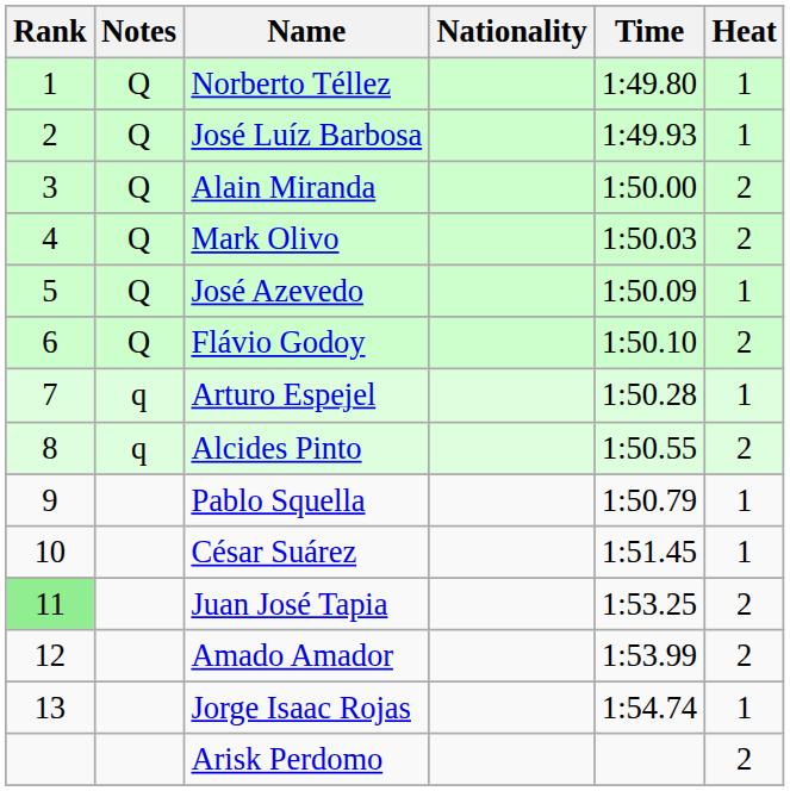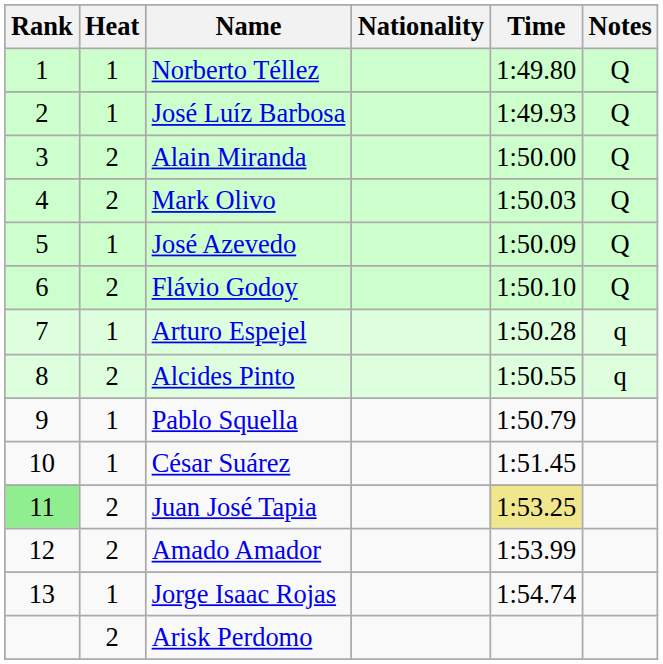 <table class="wikitable sortable" style="text-align:center;font-size:95%">
 <tr>
 <th>Rank</th>
-<th>Notes</th>
+<th>Heat</th>
 <th>Name</th>
 <th>Nationality</th>
 <th>Time</th>
-<th>Heat</th>
+<th>Notes</th>
 </tr>
 <tr bgcolor=ccffcc>
 <td>1</td>
-<td>Q</td>
+<td>1</td>
 <td align=left><a href='#'>Norberto Téllez</a></td>
 <td align=left></td>
 <td>1:49.80</td>
-<td>1</td>
+<td>Q</td>
 </tr>
 <tr bgcolor=ccffcc>
 <td>2</td>
-<td>Q</td>
+<td>1</td>
 <td align=left><a href='#'>José Luíz Barbosa</a></td>
 <td align=left></td>
 <td>1:49.93</td>
-<td>1</td>
+<td>Q</td>
 </tr>
 <tr bgcolor=ccffcc>
 <td>3</td>
-<td>Q</td>
+<td>2</td>
 <td align=left><a href='#'>Alain Miranda</a></td>
 <td align=left></td>
 <td>1:50.00</td>
-<td>2</td>
+<td>Q</td>
 </tr>
 <tr bgcolor=ccffcc>
 <td>4</td>
-<td>Q</td>
+<td>2</td>
 <td align=left><a href='#'>Mark Olivo</a></td>
 <td align=left></td>
 <td>1:50.03</td>
-<td>2</td>
+<td>Q</td>
 </tr>
 <tr bgcolor=ccffcc>
 <td>5</td>
-<td>Q</td>
+<td>1</td>
 <td align=left><a href='#'>José Azevedo</a></td>
 <td align=left></td>
 <td>1:50.09</td>
-<td>1</td>
+<td>Q</td>
 </tr>
 <tr bgcolor=ccffcc>
 <td>6</td>
-<td>Q</td>
+<td>2</td>
 <td align=left><a href='#'>Flávio Godoy</a></td>
 <td align=left></td>
 <td>1:50.10</td>
-<td>2</td>
+<td>Q</td>
 </tr>
 <tr bgcolor=ddffdd>
 <td>7</td>
-<td>q</td>
+<td>1</td>
 <td align=left><a href='#'>Arturo Espejel</a></td>
 <td align=left></td>
 <td>1:50.28</td>
-<td>1</td>
+<td>q</td>
 </tr>
 <tr bgcolor=ddffdd>
 <td>8</td>
-<td>q</td>
+<td>2</td>
 <td align=left><a href='#'>Alcides Pinto</a></td>
 <td align=left></td>
 <td>1:50.55</td>
-<td>2</td>
+<td>q</td>
 </tr>
 <tr>
 <td>9</td>
-<td></td>
+<td>1</td>
 <td align=left><a href='#'>Pablo Squella</a></td>
 <td align=left></td>
 <td>1:50.79</td>
-<td>1</td>
+<td></td>
 </tr>
 <tr>
 <td>10</td>
-<td></td>
+<td>1</td>
 <td align=left><a href='#'>César Suárez</a></td>
 <td align=left></td>
 <td>1:51.45</td>
-<td>1</td>
+<td></td>
 </tr>
 <tr>
 <td style="background: lightgreen;">11</td>
-<td></td>
+<td>2</td>
 <td align=left><a href='#'>Juan José Tapia</a></td>
 <td align=left></td>
-<td>1:53.25</td>
-<td>2</td>
+<td style="background: khaki;">1:53.25</td>
+<td></td>
 </tr>
 <tr>
 <td>12</td>
-<td></td>
+<td>2</td>
 <td align=left><a href='#'>Amado Amador</a></td>
 <td align=left></td>
 <td>1:53.99</td>
-<td>2</td>
+<td></td>
 </tr>
 <tr>
 <td>13</td>
-<td></td>
+<td>1</td>
 <td align=left><a href='#'>Jorge Isaac Rojas</a></td>
 <td align=left></td>
 <td>1:54.74</td>
-<td>1</td>
+<td></td>
 </tr>
 <tr>
 <td></td>
-<td></td>
+<td>2</td>
 <td align=left><a href='#'>Arisk Perdomo</a></td>
 <td align=left></td>
 <td></td>
-<td>2</td>
+<td></td>
 </tr>
 </table>
